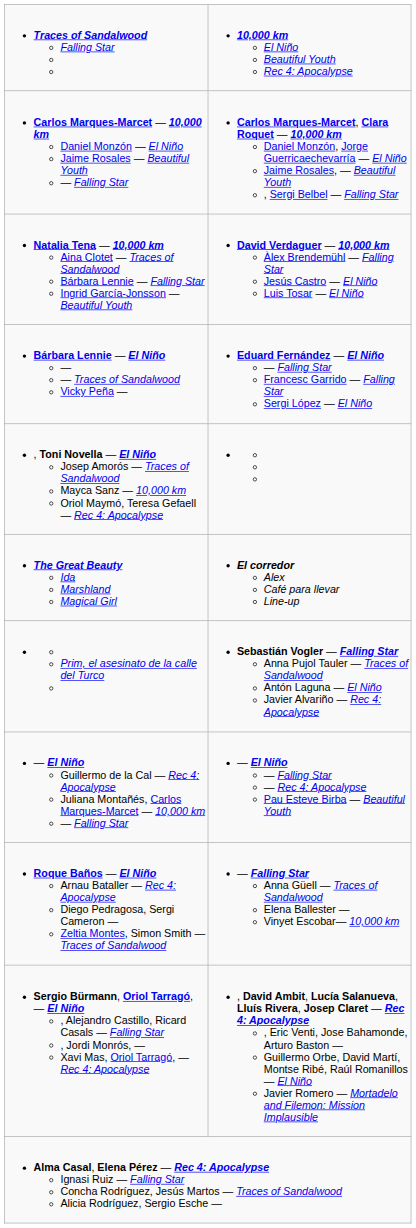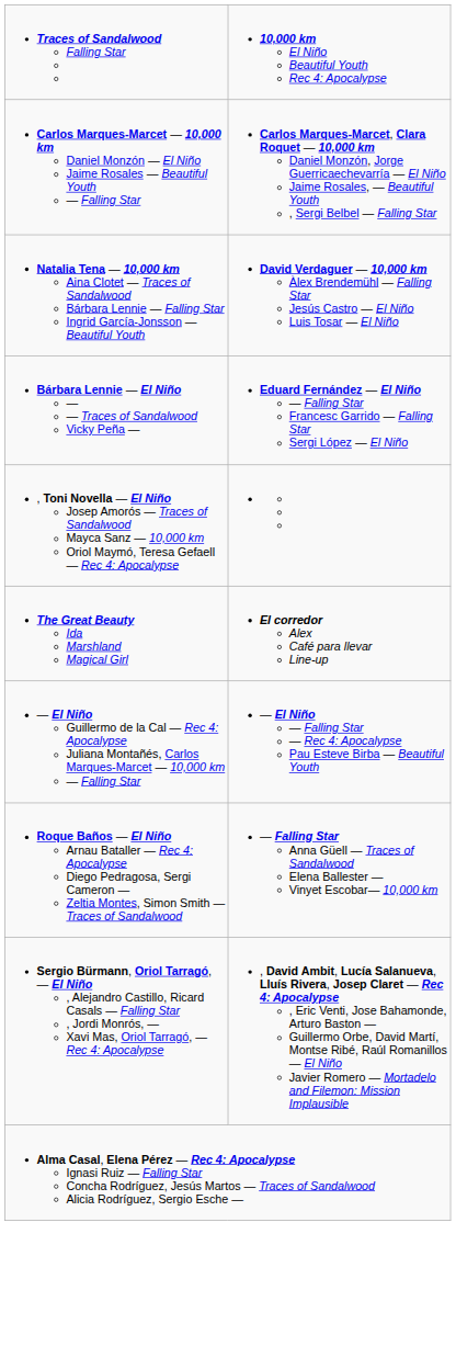 <table class=wikitable style="width="100%">
 <tr>
 <td style="vertical-align:top;" width="50%"><br><ul><li><strong><em><a href='#'>Traces of Sandalwood</a></em></strong><ul><li><em><a href='#'>Falling Star</a></em></li><li><em></em></li><li><em></em></li></ul></li></ul></td>
 <td style="vertical-align:top;" width="50%"><br><ul><li><strong><em><a href='#'>10,000 km</a></em></strong><ul><li><em><a href='#'>El Niño</a></em></li><li><em><a href='#'>Beautiful Youth</a></em></li><li><em><a href='#'>Rec 4: Apocalypse</a></em></li></ul></li></ul></td>
 </tr>
 <tr>
 <td style="vertical-align:top;" width="50%"><br><ul><li><strong><a href='#'>Carlos Marques-Marcet</a></strong> — <strong><em><a href='#'>10,000 km</a></em></strong><ul><li><a href='#'>Daniel Monzón</a> — <em><a href='#'>El Niño</a></em></li><li><a href='#'>Jaime Rosales</a> — <em><a href='#'>Beautiful Youth</a></em></li><li> — <em><a href='#'>Falling Star</a></em></li></ul></li></ul></td>
 <td style="vertical-align:top;" width="50%"><br><ul><li><strong><a href='#'>Carlos Marques-Marcet</a></strong>, <strong><a href='#'>Clara Roquet</a></strong> — <strong><em><a href='#'>10,000 km</a></em></strong><ul><li><a href='#'>Daniel Monzón</a>, <a href='#'>Jorge Guerricaechevarría</a> — <em><a href='#'>El Niño</a></em></li><li><a href='#'>Jaime Rosales</a>,  — <em><a href='#'>Beautiful Youth</a></em></li><li>, <a href='#'>Sergi Belbel</a> — <em><a href='#'>Falling Star</a></em></li></ul></li></ul></td>
 </tr>
 <tr>
 <td style="vertical-align:top;" width="50%"><br><ul><li><strong><a href='#'>Natalia Tena</a></strong> — <strong><em><a href='#'>10,000 km</a></em></strong><ul><li><a href='#'>Aina Clotet</a> — <em><a href='#'>Traces of Sandalwood</a></em></li><li><a href='#'>Bárbara Lennie</a> — <em><a href='#'>Falling Star</a></em></li><li><a href='#'>Ingrid García-Jonsson</a> — <em><a href='#'>Beautiful Youth</a></em></li></ul></li></ul></td>
 <td style="vertical-align:top;" width="50%"><br><ul><li><strong><a href='#'>David Verdaguer</a></strong> — <strong><em><a href='#'>10,000 km</a></em></strong><ul><li><a href='#'>Àlex Brendemühl</a> — <em><a href='#'>Falling Star</a></em></li><li><a href='#'>Jesús Castro</a> — <em><a href='#'>El Niño</a></em></li><li><a href='#'>Luis Tosar</a> — <em><a href='#'>El Niño</a></em></li></ul></li></ul></td>
 </tr>
 <tr>
 <td style="vertical-align:top;" width="50%"><br><ul><li><strong><a href='#'>Bárbara Lennie</a></strong> — <strong><em><a href='#'>El Niño</a></em></strong><ul><li> — <em></em></li><li> — <em><a href='#'>Traces of Sandalwood</a></em></li><li><a href='#'>Vicky Peña</a> — <em></em></li></ul></li></ul></td>
 <td style="vertical-align:top;" width="50%"><br><ul><li><strong><a href='#'>Eduard Fernández</a></strong> — <strong><em><a href='#'>El Niño</a></em></strong><ul><li> — <em><a href='#'>Falling Star</a></em></li><li><a href='#'>Francesc Garrido</a> — <em><a href='#'>Falling Star</a></em></li><li><a href='#'>Sergi López</a> — <em><a href='#'>El Niño</a></em></li></ul></li></ul></td>
 </tr>
 <tr>
 <td style="vertical-align:top;" width="50%"><br><ul><li><strong></strong>, <strong>Toni Novella</strong> — <strong><em><a href='#'>El Niño</a></em></strong><ul><li>Josep Amorós — <em><a href='#'>Traces of Sandalwood</a></em></li><li>Mayca Sanz — <em><a href='#'>10,000 km</a></em></li><li>Oriol Maymó, Teresa Gefaell — <em><a href='#'>Rec 4: Apocalypse</a></em></li></ul></li></ul></td>
 <td style="vertical-align:top;" width="50%"><br><ul><li><strong><em></em></strong><ul><li><em></em></li><li><em></em></li><li><em></em></li></ul></li></ul></td>
 </tr>
 <tr>
 <td style="vertical-align:top;" width="50%"><br><ul><li><strong><em><a href='#'>The Great Beauty</a></em></strong><ul><li><em><a href='#'>Ida</a></em></li><li><em><a href='#'>Marshland</a></em></li><li><em><a href='#'>Magical Girl</a></em></li></ul></li></ul></td>
 <td style="vertical-align:top;" width="50%"><br><ul><li><strong><em>El corredor</em></strong><ul><li><em>Alex</em></li><li><em>Café para llevar</em></li><li><em>Line-up</em></li></ul></li></ul></td>
 </tr>
 <tr>
-<td style="vertical-align:top;" width="50%"><br><ul><li><strong><em></em></strong><ul><li><em></em></li><li><em><a href='#'>Prim, el asesinato de la calle del Turco</a></em></li><li><em></em></li></ul></li></ul></td>
-<td style="vertical-align:top;" width="50%"><br><ul><li><strong>Sebastián Vogler</strong> — <strong><em><a href='#'>Falling Star</a></em></strong><ul><li>Anna Pujol Tauler — <em><a href='#'>Traces of Sandalwood</a></em></li><li>Antón Laguna — <em><a href='#'>El Niño</a></em></li><li>Javier Alvariño — <em><a href='#'>Rec 4: Apocalypse</a></em></li></ul></li></ul></td>
-</tr>
-<tr>
 <td style="vertical-align:top;" width="50%"><br><ul><li><strong></strong> — <strong><em><a href='#'>El Niño</a></em></strong><ul><li>Guillermo de la Cal — <em><a href='#'>Rec 4: Apocalypse</a></em></li><li>Juliana Montañés, <a href='#'>Carlos Marques-Marcet</a> — <em><a href='#'>10,000 km</a></em></li><li> — <em><a href='#'>Falling Star</a></em></li></ul></li></ul></td>
 <td style="vertical-align:top;" width="50%"><br><ul><li><strong></strong> — <strong><em><a href='#'>El Niño</a></em></strong><ul><li> — <em><a href='#'>Falling Star</a></em></li><li> — <em><a href='#'>Rec 4: Apocalypse</a></em></li><li><a href='#'>Pau Esteve Birba</a> — <em><a href='#'>Beautiful Youth</a></em></li></ul></li></ul></td>
 </tr>
 <tr>
 <td style="vertical-align:top;" width="50%"><br><ul><li><strong><a href='#'>Roque Baños</a></strong> — <strong><em><a href='#'>El Niño</a></em></strong><ul><li>Arnau Bataller — <em><a href='#'>Rec 4: Apocalypse</a></em></li><li>Diego Pedragosa, Sergi Cameron — <em></em></li><li><a href='#'>Zeltia Montes</a>, Simon Smith — <em><a href='#'>Traces of Sandalwood</a></em></li></ul></li></ul></td>
 <td style="vertical-align:top;" width="50%"><br><ul><li><strong></strong> — <strong><em><a href='#'>Falling Star</a></em></strong><ul><li>Anna Güell — <em><a href='#'>Traces of Sandalwood</a></em></li><li>Elena Ballester — <em></em></li><li>Vinyet Escobar— <em><a href='#'>10,000 km</a></em></li></ul></li></ul></td>
 </tr>
 <tr>
 <td style="vertical-align:top;" width="50%"><br><ul><li><strong>Sergio Bürmann</strong>, <strong><a href='#'>Oriol Tarragó</a></strong>, <strong></strong> — <strong><em><a href='#'>El Niño</a></em></strong><ul><li>, Alejandro Castillo, Ricard Casals — <em><a href='#'>Falling Star</a></em></li><li>, Jordi Monrós,  — <em></em></li><li>Xavi Mas, <a href='#'>Oriol Tarragó</a>,  — <em><a href='#'>Rec 4: Apocalypse</a></em></li></ul></li></ul></td>
 <td style="vertical-align:top;" width="50%"><br><ul><li><strong></strong>, <strong>David Ambit</strong>, <strong>Lucía Salanueva</strong>, <strong>Lluís Rivera</strong>, <strong>Josep Claret</strong> — <strong><em><a href='#'>Rec 4: Apocalypse</a></em></strong><ul><li>, Eric Venti, Jose Bahamonde, Arturo Baston — <em></em></li><li>Guillermo Orbe, David Martí, Montse Ribé, Raúl Romanillos — <em><a href='#'>El Niño</a></em></li><li>Javier Romero — <em><a href='#'>Mortadelo and Filemon: Mission Implausible</a></em></li></ul></li></ul></td>
 </tr>
 <tr>
 <td colspan = "2" style="vertical-align:top;" width="100%"><br><ul><li><strong>Alma Casal</strong>, <strong>Elena Pérez</strong> — <strong><em><a href='#'>Rec 4: Apocalypse</a></em></strong><ul><li>Ignasi Ruiz — <em><a href='#'>Falling Star</a></em></li><li>Concha Rodríguez, Jesús Martos — <em><a href='#'>Traces of Sandalwood</a></em></li><li>Alicia Rodríguez, Sergio Esche — <em></em></li></ul></li></ul></td>
 </tr>
 </table>
